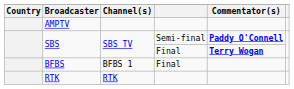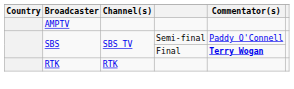 <table class="wikitable plainrowheaders">
 <tr>
 </tr>
 <tr>
 <th scope="col">Country</th>
 <th scope="col">Broadcaster</th>
 <th scope="col">Channel(s)</th>
 <th scope="col"></th>
 <th scope="col">Commentator(s)</th>
 <th scope="col"></th>
 </tr>
 <tr>
 <th scope="row"></th>
 <td><a href='#'>AMPTV</a></td>
 <td></td>
 <td></td>
 <td></td>
 <td></td>
 </tr>
 <tr>
 <th scope="rowgroup" rowspan="2"></th>
 <td rowspan="2"><a href='#'>SBS</a></td>
 <td rowspan="2"><a href='#'>SBS TV</a></td>
 <td>Semi-final</td>
-<td><strong><a href='#'>Paddy O'Connell</a></strong></td>
+<td><a href='#'>Paddy O'Connell</a></td>
 <td rowspan="2"></td>
 </tr>
 <tr>
 <td>Final</td>
 <td><strong><a href='#'>Terry Wogan</a></strong></td>
-</tr>
-<tr>
-<th scope="row"></th>
-<td><a href='#'>BFBS</a></td>
-<td>BFBS 1</td>
-<td>Final</td>
-<td></td>
-<td></td>
 </tr>
 <tr>
 <th scope="row"></th>
 <td><a href='#'>RTK</a></td>
 <td><a href='#'>RTK</a></td>
 <td></td>
 <td></td>
 <td></td>
 </tr>
 </table>
